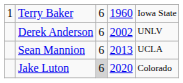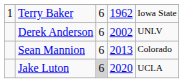 <table class="wikitable">
 <tr>
 </tr>
 <tr>
 <td>1</td>
 <td><a href='#'>Terry Baker</a></td>
 <td><abbr>6</abbr></td>
-<td><a href='#'>1960</a></td>
+<td><a href='#'>1962</a></td>
 <td style="font-size:80%;">Iowa State</td>
 </tr>
 <tr>
 <td></td>
 <td><a href='#'>Derek Anderson</a></td>
 <td><abbr>6</abbr></td>
 <td><a href='#'>2002</a></td>
 <td style="font-size:80%;">UNLV</td>
 </tr>
 <tr>
 <td></td>
 <td><a href='#'>Sean Mannion</a></td>
 <td><abbr>6</abbr></td>
 <td><a href='#'>2013</a></td>
-<td style="font-size:80%;">UCLA</td>
+<td style="font-size:80%;">Colorado</td>
 </tr>
 <tr>
 <td></td>
 <td><a href='#'>Jake Luton</a></td>
 <td style="background: lightgrey;"><abbr>6</abbr></td>
 <td><a href='#'>2020</a></td>
-<td style="font-size:80%;">Colorado</td>
+<td style="font-size:80%;">UCLA</td>
 </tr>
 </table>
